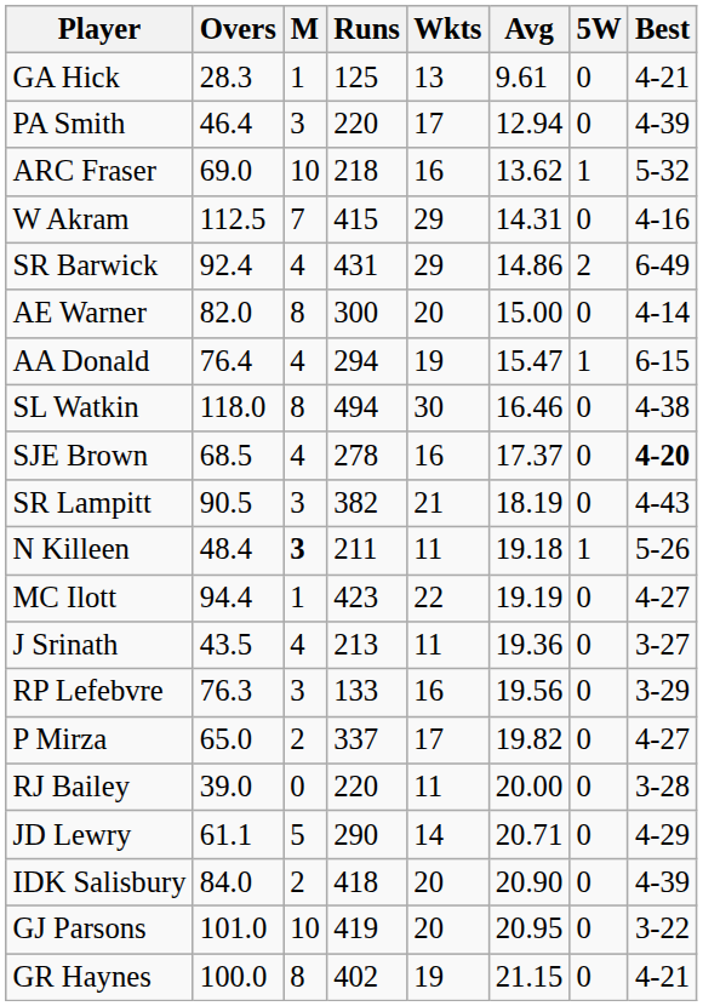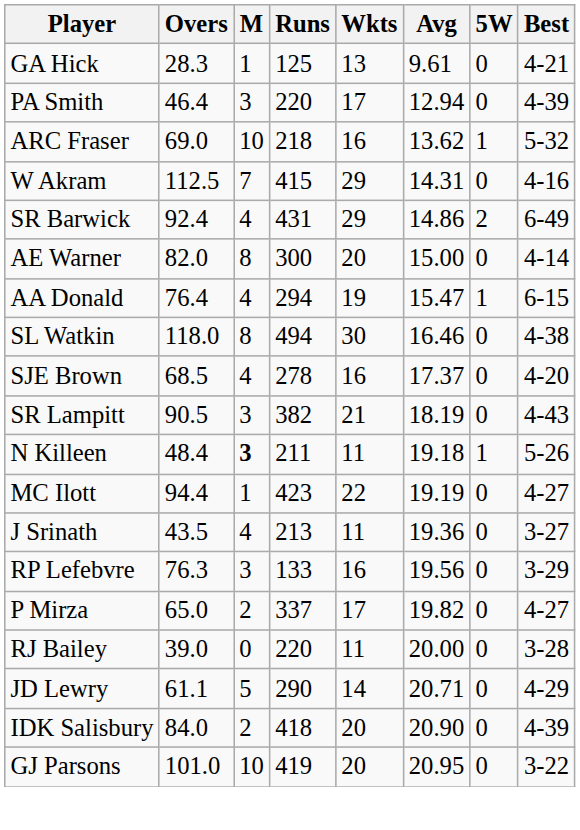 <table class="wikitable">
 <tr>
 <th>Player</th>
 <th>Overs</th>
 <th>M</th>
 <th>Runs</th>
 <th>Wkts</th>
 <th>Avg</th>
 <th>5W</th>
 <th>Best</th>
 </tr>
 <tr>
 <td>GA Hick</td>
 <td>28.3</td>
 <td>1</td>
 <td>125</td>
 <td>13</td>
 <td>9.61</td>
 <td>0</td>
 <td>4-21</td>
 </tr>
 <tr>
 <td>PA Smith</td>
 <td>46.4</td>
 <td>3</td>
 <td>220</td>
 <td>17</td>
 <td>12.94</td>
 <td>0</td>
 <td>4-39</td>
 </tr>
 <tr>
 <td>ARC Fraser</td>
 <td>69.0</td>
 <td>10</td>
 <td>218</td>
 <td>16</td>
 <td>13.62</td>
 <td>1</td>
 <td>5-32</td>
 </tr>
 <tr>
 <td>W Akram</td>
 <td>112.5</td>
 <td>7</td>
 <td>415</td>
 <td>29</td>
 <td>14.31</td>
 <td>0</td>
 <td>4-16</td>
 </tr>
 <tr>
 <td>SR Barwick</td>
 <td>92.4</td>
 <td>4</td>
 <td>431</td>
 <td>29</td>
 <td>14.86</td>
 <td>2</td>
 <td>6-49</td>
 </tr>
 <tr>
 <td>AE Warner</td>
 <td>82.0</td>
 <td>8</td>
 <td>300</td>
 <td>20</td>
 <td>15.00</td>
 <td>0</td>
 <td>4-14</td>
 </tr>
 <tr>
 <td>AA Donald</td>
 <td>76.4</td>
 <td>4</td>
 <td>294</td>
 <td>19</td>
 <td>15.47</td>
 <td>1</td>
 <td>6-15</td>
 </tr>
 <tr>
 <td>SL Watkin</td>
 <td>118.0</td>
 <td>8</td>
 <td>494</td>
 <td>30</td>
 <td>16.46</td>
 <td>0</td>
 <td>4-38</td>
 </tr>
 <tr>
 <td>SJE Brown</td>
 <td>68.5</td>
 <td>4</td>
 <td>278</td>
 <td>16</td>
 <td>17.37</td>
 <td>0</td>
-<td><strong>4-20</strong></td>
+<td>4-20</td>
 </tr>
 <tr>
 <td>SR Lampitt</td>
 <td>90.5</td>
 <td>3</td>
 <td>382</td>
 <td>21</td>
 <td>18.19</td>
 <td>0</td>
 <td>4-43</td>
 </tr>
 <tr>
 <td>N Killeen</td>
 <td>48.4</td>
 <td><strong>3</strong></td>
 <td>211</td>
 <td>11</td>
 <td>19.18</td>
 <td>1</td>
 <td>5-26</td>
 </tr>
 <tr>
 <td>MC Ilott</td>
 <td>94.4</td>
 <td>1</td>
 <td>423</td>
 <td>22</td>
 <td>19.19</td>
 <td>0</td>
 <td>4-27</td>
 </tr>
 <tr>
 <td>J Srinath</td>
 <td>43.5</td>
 <td>4</td>
 <td>213</td>
 <td>11</td>
 <td>19.36</td>
 <td>0</td>
 <td>3-27</td>
 </tr>
 <tr>
 <td>RP Lefebvre</td>
 <td>76.3</td>
 <td>3</td>
 <td>133</td>
 <td>16</td>
 <td>19.56</td>
 <td>0</td>
 <td>3-29</td>
 </tr>
 <tr>
 <td>P Mirza</td>
 <td>65.0</td>
 <td>2</td>
 <td>337</td>
 <td>17</td>
 <td>19.82</td>
 <td>0</td>
 <td>4-27</td>
 </tr>
 <tr>
 <td>RJ Bailey</td>
 <td>39.0</td>
 <td>0</td>
 <td>220</td>
 <td>11</td>
 <td>20.00</td>
 <td>0</td>
 <td>3-28</td>
 </tr>
 <tr>
 <td>JD Lewry</td>
 <td>61.1</td>
 <td>5</td>
 <td>290</td>
 <td>14</td>
 <td>20.71</td>
 <td>0</td>
 <td>4-29</td>
 </tr>
 <tr>
 <td>IDK Salisbury</td>
 <td>84.0</td>
 <td>2</td>
 <td>418</td>
 <td>20</td>
 <td>20.90</td>
 <td>0</td>
 <td>4-39</td>
 </tr>
 <tr>
 <td>GJ Parsons</td>
 <td>101.0</td>
 <td>10</td>
 <td>419</td>
 <td>20</td>
 <td>20.95</td>
 <td>0</td>
 <td>3-22</td>
 </tr>
-<tr>
-<td>GR Haynes</td>
-<td>100.0</td>
-<td>8</td>
-<td>402</td>
-<td>19</td>
-<td>21.15</td>
-<td>0</td>
-<td>4-21</td>
-</tr>
 </table>
